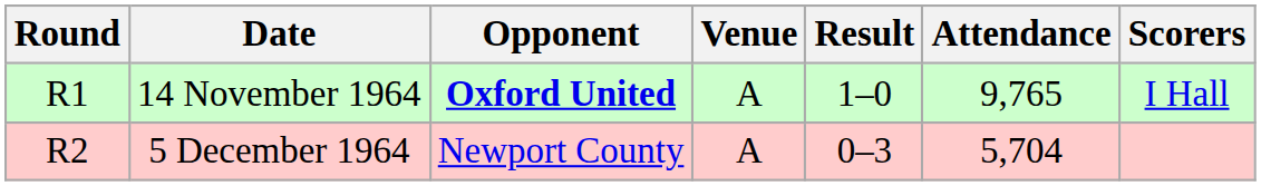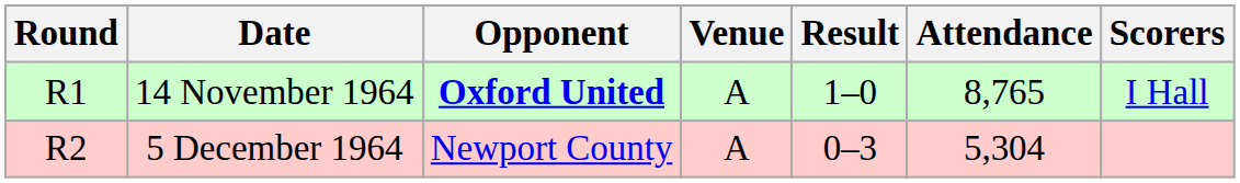 <table class="wikitable" style="font-size:100%; text-align:center">
 <tr>
 <th>Round</th>
 <th>Date</th>
 <th>Opponent</th>
 <th>Venue</th>
 <th>Result</th>
 <th>Attendance</th>
 <th>Scorers</th>
 </tr>
 <tr style="background-color: #CCFFCC;">
 <td>R1</td>
 <td>14 November 1964</td>
 <td><strong><a href='#'>Oxford United</a></strong></td>
 <td>A</td>
 <td>1–0</td>
-<td>9,765</td>
+<td>8,765</td>
 <td><a href='#'>I Hall</a></td>
 </tr>
 <tr style="background-color: #FFCCCC;">
 <td>R2</td>
 <td>5 December 1964</td>
 <td><a href='#'>Newport County</a></td>
 <td>A</td>
 <td>0–3</td>
-<td>5,704</td>
+<td>5,304</td>
 <td></td>
 </tr>
 </table>
